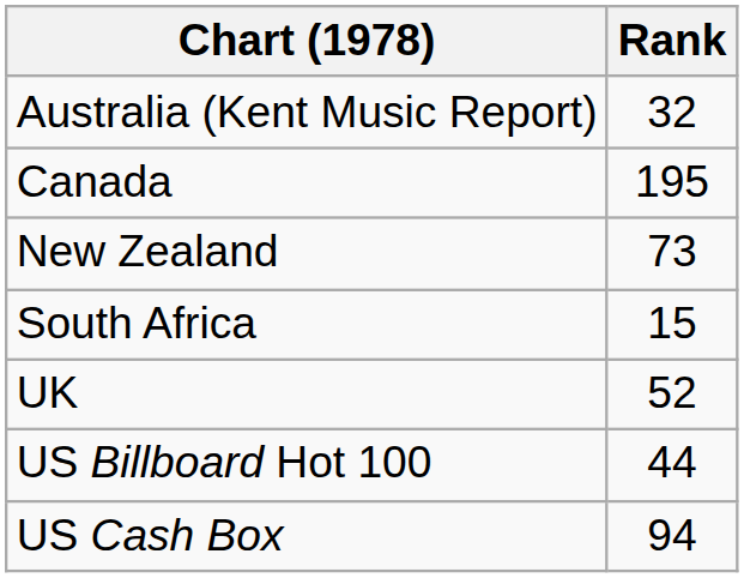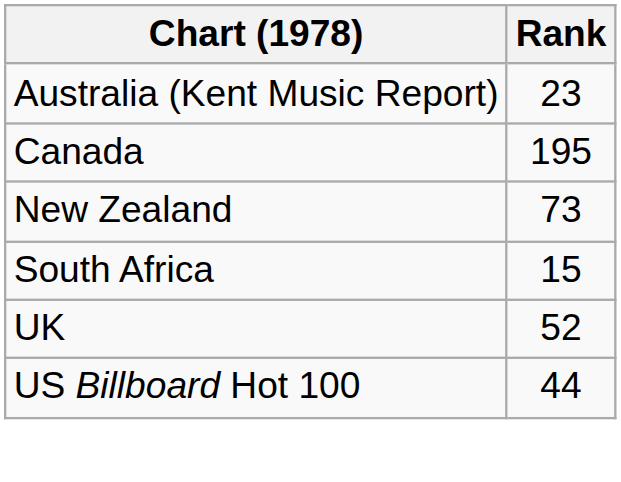 <table class="wikitable sortable">
 <tr>
 <th>Chart (1978)</th>
 <th>Rank</th>
 </tr>
 <tr>
 <td>Australia (Kent Music Report)</td>
-<td style="text-align:center;">32</td>
+<td style="text-align:center;">23</td>
 </tr>
 <tr>
 <td>Canada</td>
 <td style="text-align:center;">195</td>
 </tr>
 <tr>
 <td>New Zealand</td>
 <td style="text-align:center;">73</td>
 </tr>
 <tr>
 <td>South Africa</td>
 <td align="center">15</td>
 </tr>
 <tr>
 <td>UK</td>
 <td style="text-align:center;">52</td>
 </tr>
 <tr>
 <td>US <em>Billboard</em> Hot 100</td>
 <td style="text-align:center;">44</td>
 </tr>
-<tr>
-<td>US <em>Cash Box</em></td>
-<td style="text-align:center;">94</td>
-</tr>
 </table>
